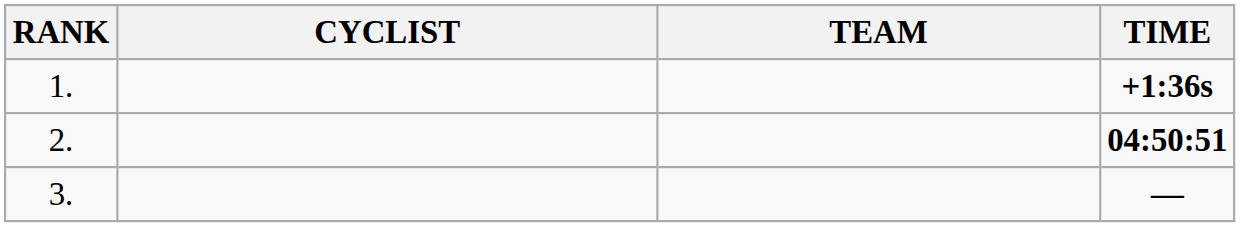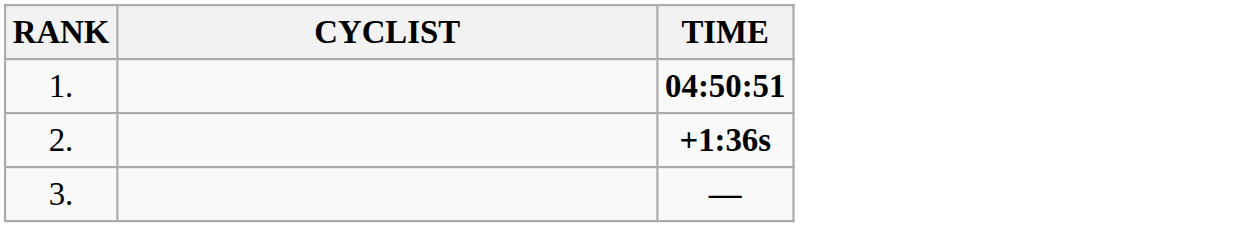 <table class="wikitable" style="font-size:95%;">
 <tr>
 <th>RANK</th>
 <th align="left" style="width: 16em">CYCLIST</th>
-<th align="left" style="width: 13em">TEAM</th>
 <th>TIME</th>
 </tr>
 <tr>
 <td align="center">1.</td>
 <td></td>
+<td align="center"><strong>04:50:51</strong></td>
+</tr>
+<tr>
+<td align="center">2.</td>
 <td></td>
 <td align="center"><strong>+1:36s</strong></td>
 </tr>
 <tr>
-<td align="center">2.</td>
-<td></td>
-<td></td>
-<td align="center"><strong>04:50:51</strong></td>
-</tr>
-<tr>
 <td align="center">3.</td>
-<td></td>
 <td></td>
 <td align="center"><strong>—</strong></td>
 </tr>
 </table>
